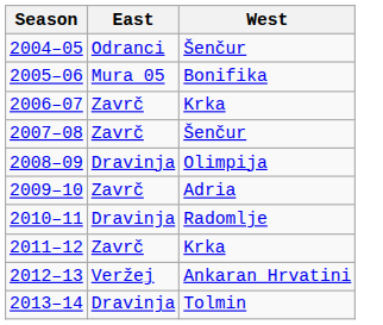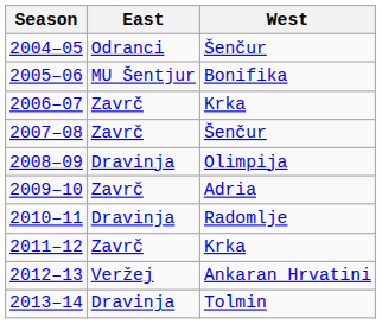 <table class="wikitable">
 <tr>
 <th>Season</th>
 <th>East</th>
 <th>West</th>
 </tr>
 <tr>
 <td><a href='#'>2004–05</a></td>
 <td><a href='#'>Odranci</a></td>
 <td><a href='#'>Šenčur</a></td>
 </tr>
 <tr>
 <td><a href='#'>2005–06</a></td>
-<td><a href='#'>Mura 05</a></td>
+<td><a href='#'>MU Šentjur</a></td>
 <td><a href='#'>Bonifika</a></td>
 </tr>
 <tr>
 <td><a href='#'>2006–07</a></td>
 <td><a href='#'>Zavrč</a></td>
 <td><a href='#'>Krka</a></td>
 </tr>
 <tr>
 <td><a href='#'>2007–08</a></td>
 <td><a href='#'>Zavrč</a></td>
 <td><a href='#'>Šenčur</a></td>
 </tr>
 <tr>
 <td><a href='#'>2008–09</a></td>
 <td><a href='#'>Dravinja</a></td>
 <td><a href='#'>Olimpija</a></td>
 </tr>
 <tr>
 <td><a href='#'>2009–10</a></td>
 <td><a href='#'>Zavrč</a></td>
 <td><a href='#'>Adria</a></td>
 </tr>
 <tr>
 <td><a href='#'>2010–11</a></td>
 <td><a href='#'>Dravinja</a></td>
 <td><a href='#'>Radomlje</a></td>
 </tr>
 <tr>
 <td><a href='#'>2011–12</a></td>
 <td><a href='#'>Zavrč</a></td>
 <td><a href='#'>Krka</a></td>
 </tr>
 <tr>
 <td><a href='#'>2012–13</a></td>
 <td><a href='#'>Veržej</a></td>
 <td><a href='#'>Ankaran Hrvatini</a></td>
 </tr>
 <tr>
 <td><a href='#'>2013–14</a></td>
 <td><a href='#'>Dravinja</a></td>
 <td><a href='#'>Tolmin</a></td>
 </tr>
 </table>
